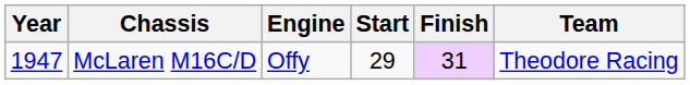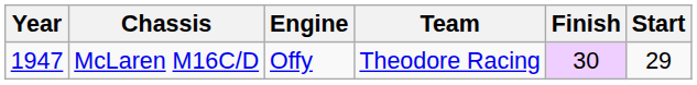 <table class="wikitable" style="font-size: 95%;">
 <tr>
 <th>Year</th>
 <th>Chassis</th>
 <th>Engine</th>
+<th>Team</th>
+<th>Finish</th>
 <th>Start</th>
-<th>Finish</th>
-<th>Team</th>
 </tr>
 <tr>
 <td><a href='#'>1947</a></td>
 <td><a href='#'>McLaren</a> <a href='#'>M16C/D</a></td>
 <td><a href='#'>Offy</a></td>
+<td><a href='#'>Theodore Racing</a></td>
+<td align=center bgcolor="#EFCFFF">30</td>
 <td align=center>29</td>
-<td align=center bgcolor="#EFCFFF">31</td>
-<td><a href='#'>Theodore Racing</a></td>
 </tr>
 </table>
